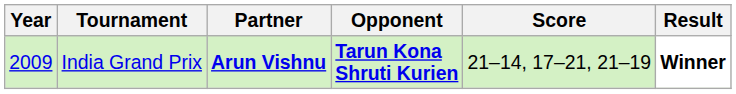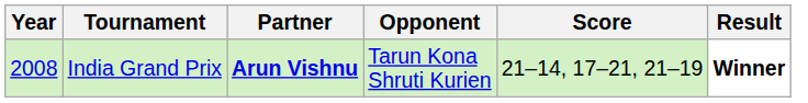 <table class="sortable wikitable" style="font-size: 90%;">
 <tr>
 <th>Year</th>
 <th>Tournament</th>
 <th>Partner</th>
 <th>Opponent</th>
 <th>Score</th>
 <th>Result</th>
 </tr>
 <tr style="background:#D4F1C5">
-<td align="center"><a href='#'>2009</a></td>
+<td align="center"><a href='#'>2008</a></td>
 <td align="left"><a href='#'>India Grand Prix</a></td>
 <td align="left"><strong> <a href='#'>Arun Vishnu</a></strong></td>
-<td align="left"><strong> <a href='#'>Tarun Kona</a> <br>  <a href='#'>Shruti Kurien</a></strong></td>
+<td align="left"> <a href='#'>Tarun Kona</a> <br>  <a href='#'>Shruti Kurien</a></td>
 <td align="left">21–14, 17–21, 21–19</td>
 <td style="text-align:left; background:white"> <strong>Winner</strong></td>
 </tr>
 </table>
